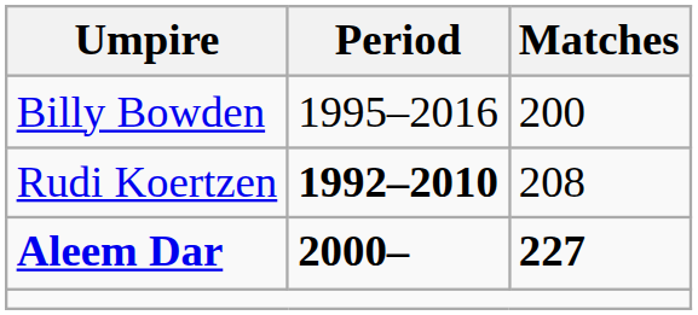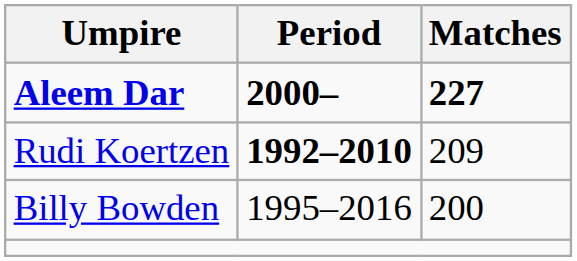 <table class=wikitable>
 <tr>
 <th>Umpire</th>
 <th>Period</th>
 <th>Matches</th>
 </tr>
 <tr>
+<td> <strong><a href='#'>Aleem Dar</a></strong></td>
+<td><strong>2000–</strong></td>
+<td><strong>227</strong></td>
+</tr>
+<tr>
+<td> <a href='#'>Rudi Koertzen</a></td>
+<td><strong>1992–2010</strong></td>
+<td>209</td>
+</tr>
+<tr>
 <td> <a href='#'>Billy Bowden</a></td>
 <td>1995–2016</td>
 <td>200</td>
 </tr>
 <tr>
-<td> <a href='#'>Rudi Koertzen</a></td>
-<td><strong>1992–2010</strong></td>
-<td>208</td>
-</tr>
-<tr>
-<td> <strong><a href='#'>Aleem Dar</a></strong></td>
-<td><strong>2000–</strong></td>
-<td><strong>227</strong></td>
-</tr>
-<tr>
 <td colspan=3></td>
 </tr>
 </table>
